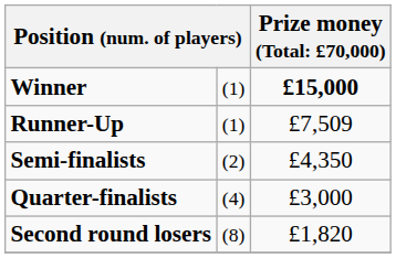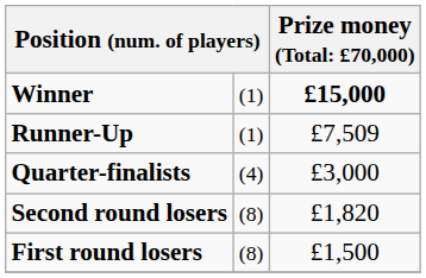 <table class="wikitable">
 <tr>
 <th colspan=2>Position <small>(num. of players)</small></th>
 <th>Prize money<br><small>(Total: £70,000)</small></th>
 </tr>
 <tr>
 <td><strong>Winner</strong></td>
 <td align=center><small>(1)</small></td>
 <td align=center><strong>£15,000</strong></td>
 </tr>
 <tr>
 <td><strong>Runner-Up</strong></td>
 <td align=center><small>(1)</small></td>
 <td align=center>£7,509</td>
 </tr>
 <tr>
-<td><strong>Semi-finalists</strong></td>
-<td align=center><small>(2)</small></td>
-<td align=center>£4,350</td>
-</tr>
-<tr>
 <td><strong>Quarter-finalists</strong></td>
 <td align=center><small>(4)</small></td>
 <td align=center>£3,000</td>
 </tr>
 <tr>
 <td><strong>Second round losers</strong></td>
 <td align=center><small>(8)</small></td>
 <td align=center>£1,820</td>
 </tr>
 <tr>
+<td><strong>First round losers</strong></td>
+<td align=center><small>(8)</small></td>
+<td align=center>£1,500</td>
+</tr>
+<tr>
 </tr>
 </table>
